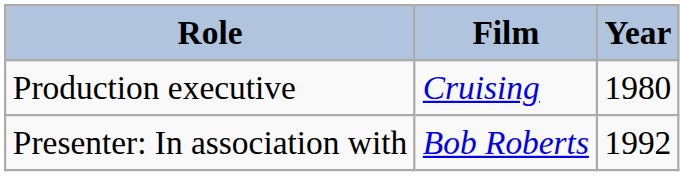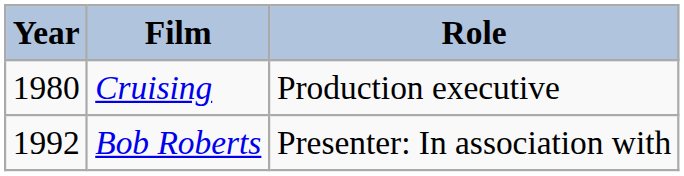 <table class="wikitable" style="font-size:95%;">
 <tr>
+<th style="background:#B0C4DE;">Year</th>
+<th style="background:#B0C4DE;">Film</th>
 <th style="background:#B0C4DE;">Role</th>
-<th style="background:#B0C4DE;">Film</th>
-<th style="background:#B0C4DE;">Year</th>
 </tr>
 <tr>
+<td>1980</td>
+<td><em><a href='#'>Cruising</a></em></td>
 <td>Production executive</td>
-<td><em><a href='#'>Cruising</a></em></td>
-<td>1980</td>
 </tr>
 <tr>
+<td>1992</td>
+<td><em><a href='#'>Bob Roberts</a></em></td>
 <td>Presenter: In association with</td>
-<td><em><a href='#'>Bob Roberts</a></em></td>
-<td>1992</td>
 </tr>
 </table>
